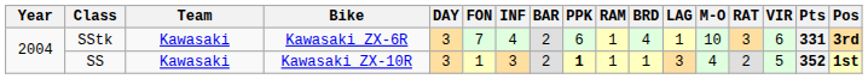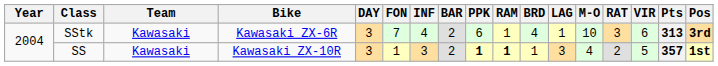 <table class="wikitable" style="font-size: 85%; text-align: center">
 <tr valign="top">
 <th valign="middle" style="width: 40px;">Year</th>
 <th valign="middle" style="width: 40px;">Class</th>
 <th valign="middle" style="width: 100px;">Team</th>
 <th valign="middle" style="width: 120px;">Bike</th>
 <th>DAY<br></th>
 <th>FON<br></th>
 <th>INF<br></th>
 <th>BAR<br></th>
 <th>PPK<br></th>
 <th>RAM<br></th>
 <th>BRD<br></th>
 <th>LAG<br></th>
 <th>M-O<br></th>
 <th>RAT<br></th>
 <th>VIR<br></th>
 <th valign="middle">Pts</th>
 <th valign="middle">Pos</th>
 </tr>
 <tr>
 <td rowspan=2>2004</td>
 <td>SStk</td>
 <td><a href='#'>Kawasaki</a></td>
 <td><a href='#'>Kawasaki ZX-6R</a></td>
 <td style="background:#ffdf9f;">3</td>
 <td style="background:#dfffdf;">7</td>
 <td style="background:#dfffdf;">4</td>
 <td style="background:#dfdfdf;">2</td>
 <td style="background:#dfffdf;">6</td>
 <td style="background:#ffffbf;">1</td>
 <td style="background:#dfffdf;">4</td>
 <td style="background:#ffffbf;">1</td>
 <td style="background:#dfffdf;">10</td>
 <td style="background:#ffdf9f;">3</td>
 <td style="background:#dfffdf;">6</td>
-<th>331</th>
+<th>313</th>
 <td style="background:#ffdf9f;"><strong>3rd</strong></td>
 </tr>
 <tr>
 <td>SS</td>
 <td><a href='#'>Kawasaki</a></td>
 <td><a href='#'>Kawasaki ZX-10R</a></td>
 <td style="background:#ffdf9f;">3</td>
 <td style="background:#ffffbf;">1</td>
 <td style="background:#ffdf9f;">3</td>
 <td style="background:#dfdfdf;">2</td>
 <td style="background:#ffffbf;"><strong>1</strong></td>
-<td style="background:#ffffbf;">1</td>
+<td style="background:#ffffbf;"><strong>1</strong></td>
 <td style="background:#ffffbf;">1</td>
 <td style="background:#ffdf9f;">3</td>
 <td style="background:#dfffdf;">4</td>
 <td style="background:#dfdfdf;">2</td>
 <td style="background:#dfffdf;">5</td>
-<th>352</th>
+<th>357</th>
 <td style="background:#ffffbf;"><strong>1st</strong></td>
 </tr>
 </table>
